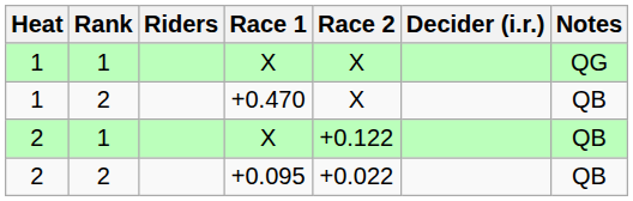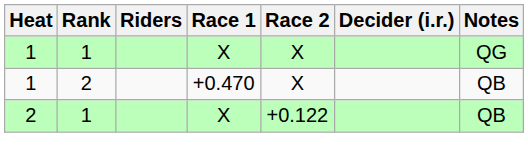 <table class="wikitable sortable" style="text-align:center">
 <tr>
 <th>Heat</th>
 <th>Rank</th>
 <th>Riders</th>
 <th>Race 1</th>
 <th>Race 2</th>
 <th>Decider (i.r.)</th>
 <th>Notes</th>
 </tr>
 <tr bgcolor=bbffbb>
 <td>1</td>
 <td>1</td>
 <td align=left></td>
 <td>X</td>
 <td>X</td>
 <td></td>
 <td>QG</td>
 </tr>
 <tr>
 <td>1</td>
 <td>2</td>
 <td align=left></td>
 <td>+0.470</td>
 <td>X</td>
 <td></td>
 <td>QB</td>
 </tr>
 <tr bgcolor=bbffbb>
 <td>2</td>
 <td>1</td>
 <td align=left></td>
 <td>X</td>
 <td>+0.122</td>
 <td></td>
 <td>QB</td>
 </tr>
-<tr>
-<td>2</td>
-<td>2</td>
-<td align=left></td>
-<td>+0.095</td>
-<td>+0.022</td>
-<td></td>
-<td>QB</td>
-</tr>
 </table>
